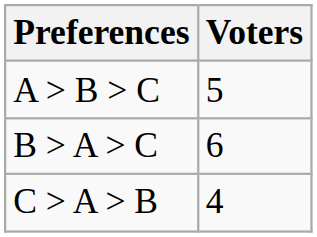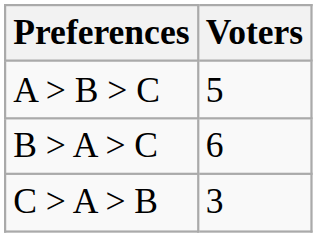 <table class="wikitable">
 <tr>
 <th>Preferences</th>
 <th>Voters</th>
 </tr>
 <tr>
 <td>A > B > C</td>
 <td>5</td>
 </tr>
 <tr>
 <td>B > A > C</td>
 <td>6</td>
 </tr>
 <tr>
 <td>C > A > B</td>
-<td>4</td>
+<td>3</td>
 </tr>
 </table>
